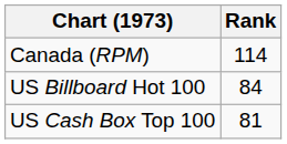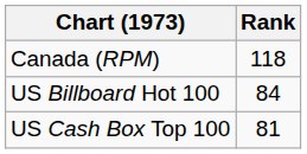 <table class="wikitable sortable">
 <tr>
 <th>Chart (1973)</th>
 <th style="text-align:center;">Rank</th>
 </tr>
 <tr>
 <td>Canada (<em>RPM</em>)</td>
-<td style="text-align:center;">114</td>
+<td style="text-align:center;">118</td>
 </tr>
 <tr>
 <td>US <em>Billboard</em> Hot 100</td>
 <td style="text-align:center;">84</td>
 </tr>
 <tr>
 <td>US <em>Cash Box</em> Top 100</td>
 <td style="text-align:center;">81</td>
 </tr>
 </table>
